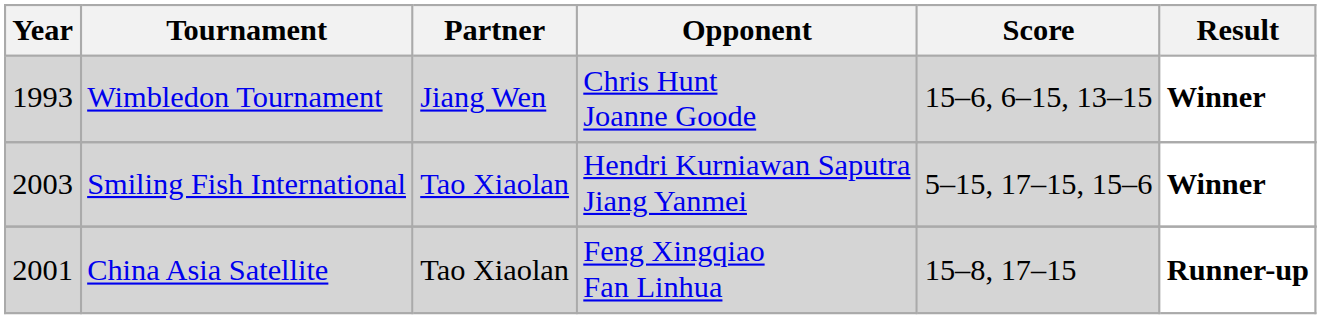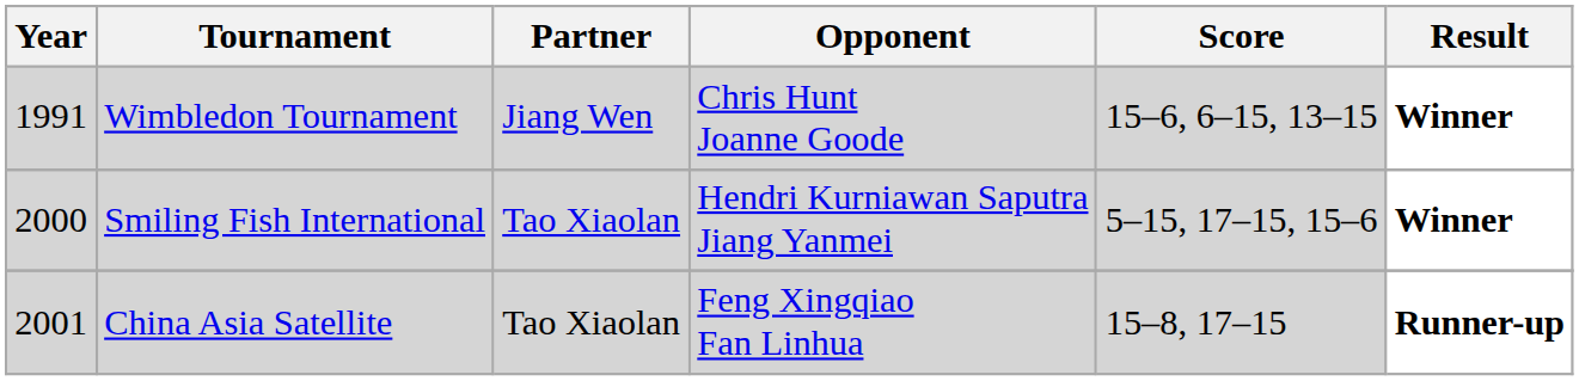 <table class="sortable wikitable" style="font-size: 90%;">
 <tr>
 <th>Year</th>
 <th>Tournament</th>
 <th>Partner</th>
 <th>Opponent</th>
 <th>Score</th>
 <th>Result</th>
 </tr>
 <tr style="background:#D5D5D5">
-<td align="center">1993</td>
+<td align="center">1991</td>
 <td align="left"><a href='#'>Wimbledon Tournament</a></td>
 <td align="left"> <a href='#'>Jiang Wen</a></td>
 <td align="left"> <a href='#'>Chris Hunt</a> <br>  <a href='#'>Joanne Goode</a></td>
 <td align="left">15–6, 6–15, 13–15</td>
 <td style="text-align:left; background:white"> <strong>Winner</strong></td>
 </tr>
 <tr>
 </tr>
 <tr style="background:#D5D5D5">
-<td align="center">2003</td>
+<td align="center">2000</td>
 <td align="left"><a href='#'>Smiling Fish International</a></td>
 <td align="left"> <a href='#'>Tao Xiaolan</a></td>
 <td align="left"> <a href='#'>Hendri Kurniawan Saputra</a> <br>  <a href='#'>Jiang Yanmei</a></td>
 <td align="left">5–15, 17–15, 15–6</td>
 <td style="text-align:left; background:white"> <strong>Winner</strong></td>
 </tr>
 <tr>
 </tr>
 <tr style="background:#D5D5D5">
 <td align="center">2001</td>
 <td align="left"><a href='#'>China Asia Satellite</a></td>
 <td align="left"> Tao Xiaolan</td>
 <td align="left"> <a href='#'>Feng Xingqiao</a> <br>  <a href='#'>Fan Linhua</a></td>
 <td align="left">15–8, 17–15</td>
 <td style="text-align:left; background:white"> <strong>Runner-up</strong></td>
 </tr>
 </table>
